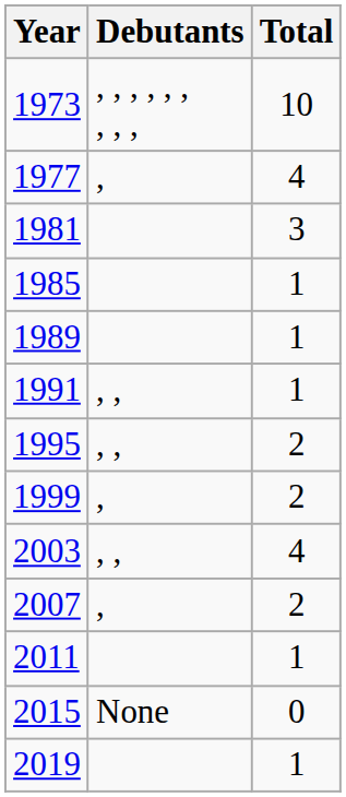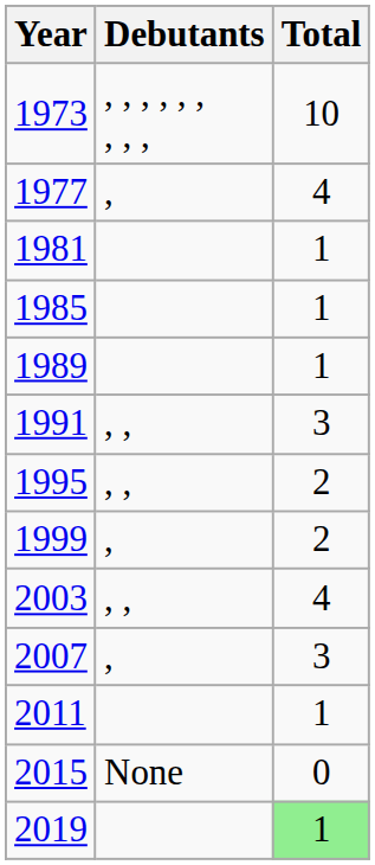 <table class=wikitable>
 <tr>
 <th>Year</th>
 <th>Debutants</th>
 <th>Total</th>
 </tr>
 <tr>
 <td><a href='#'>1973</a></td>
 <td>, , , , , ,<br>, , , </td>
 <td align=center>10</td>
 </tr>
 <tr>
 <td><a href='#'>1977</a></td>
 <td>, </td>
 <td align=center>4</td>
 </tr>
 <tr>
 <td><a href='#'>1981</a></td>
 <td></td>
-<td align=center>3</td>
+<td align=center>1</td>
 </tr>
 <tr>
 <td><a href='#'>1985</a></td>
 <td></td>
 <td align=center>1</td>
 </tr>
 <tr>
 <td><a href='#'>1989</a></td>
 <td></td>
 <td align=center>1</td>
 </tr>
 <tr>
 <td><a href='#'>1991</a></td>
 <td>, , </td>
-<td align=center>1</td>
+<td align=center>3</td>
 </tr>
 <tr>
 <td><a href='#'>1995</a></td>
 <td>, , </td>
 <td align=center>2</td>
 </tr>
 <tr>
 <td><a href='#'>1999</a></td>
 <td>, </td>
 <td align=center>2</td>
 </tr>
 <tr>
 <td><a href='#'>2003</a></td>
 <td>, , </td>
 <td align=center>4</td>
 </tr>
 <tr>
 <td><a href='#'>2007</a></td>
 <td>, </td>
-<td align=center>2</td>
+<td align=center>3</td>
 </tr>
 <tr>
 <td><a href='#'>2011</a></td>
 <td></td>
 <td align=center>1</td>
 </tr>
 <tr>
 <td><a href='#'>2015</a></td>
 <td>None</td>
 <td align=center>0</td>
 </tr>
 <tr>
 <td><a href='#'>2019</a></td>
 <td></td>
-<td align=center>1</td>
+<td align=center style="background: lightgreen;">1</td>
 </tr>
 </table>
